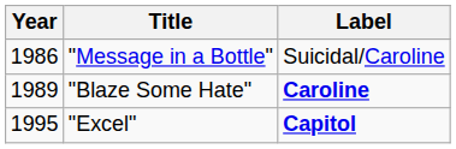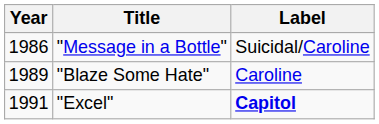 <table class="wikitable">
 <tr>
 <th>Year</th>
 <th>Title</th>
 <th>Label</th>
 </tr>
 <tr>
 <td>1986</td>
 <td>"<a href='#'>Message in a Bottle</a>"</td>
 <td>Suicidal/<a href='#'>Caroline</a></td>
 </tr>
 <tr>
 <td>1989</td>
 <td>"Blaze Some Hate"</td>
-<td><strong><a href='#'>Caroline</a></strong></td>
+<td><a href='#'>Caroline</a></td>
 </tr>
 <tr>
-<td>1995</td>
+<td>1991</td>
 <td>"Excel"</td>
 <td><strong><a href='#'>Capitol</a></strong></td>
 </tr>
 </table>
